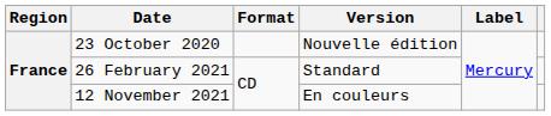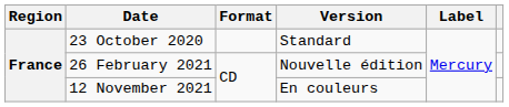 <table class="wikitable plainrowheaders">
 <tr>
 <th scope="col">Region</th>
 <th scope="col">Date</th>
 <th scope="col">Format</th>
 <th scope="col">Version</th>
 <th scope="col">Label</th>
 <th scope="col"></th>
 </tr>
 <tr>
 <th scope="row" rowspan="3">France</th>
 <td>23 October 2020</td>
 <td></td>
-<td>Nouvelle édition</td>
+<td>Standard</td>
 <td rowspan="3"><a href='#'>Mercury</a></td>
 <td></td>
 </tr>
 <tr>
 <td>26 February 2021</td>
 <td rowspan="2">CD</td>
-<td>Standard</td>
+<td>Nouvelle édition</td>
 <td></td>
 </tr>
 <tr>
 <td>12 November 2021</td>
 <td>En couleurs</td>
 <td></td>
 </tr>
 </table>
